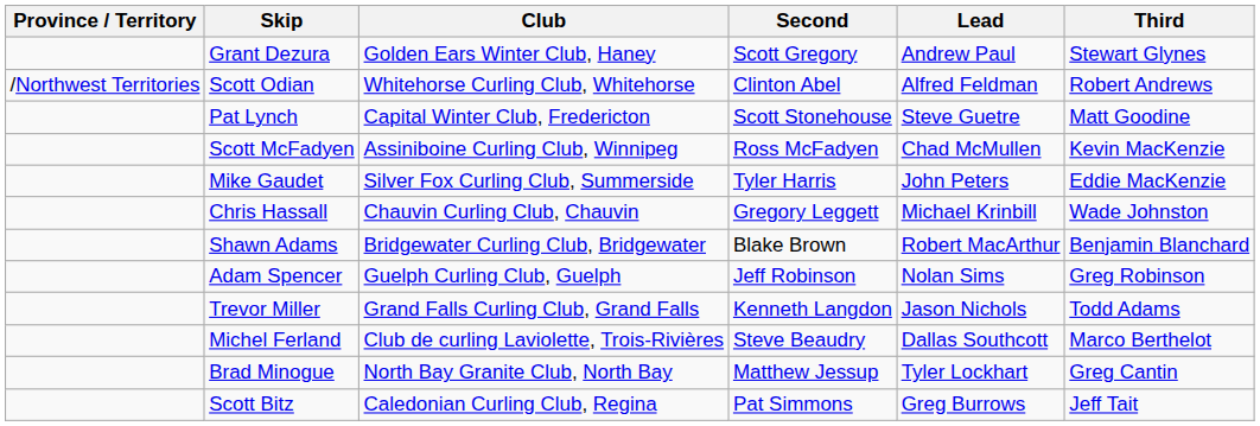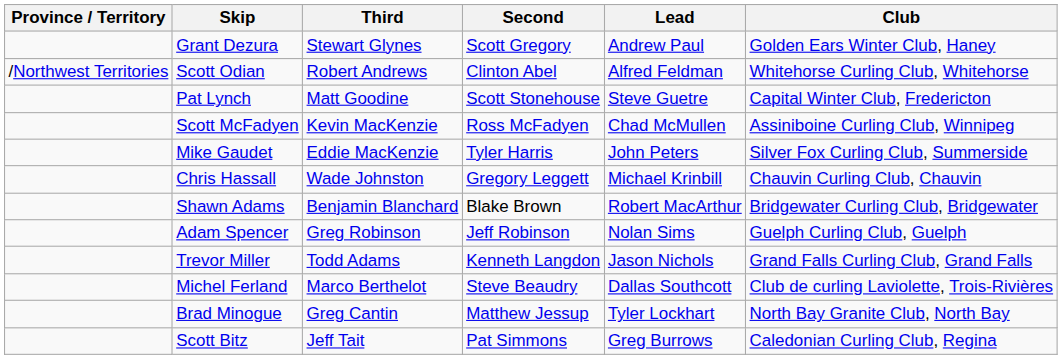 <table class="wikitable">
 <tr>
 <th>Province / Territory</th>
 <th>Skip</th>
-<th>Club</th>
+<th>Third</th>
 <th>Second</th>
 <th>Lead</th>
-<th>Third</th>
+<th>Club</th>
 </tr>
 <tr>
 <td></td>
 <td><a href='#'>Grant Dezura</a></td>
-<td><a href='#'>Golden Ears Winter Club</a>, <a href='#'>Haney</a></td>
+<td><a href='#'>Stewart Glynes</a></td>
 <td><a href='#'>Scott Gregory</a></td>
 <td><a href='#'>Andrew Paul</a></td>
-<td><a href='#'>Stewart Glynes</a></td>
+<td><a href='#'>Golden Ears Winter Club</a>, <a href='#'>Haney</a></td>
 </tr>
 <tr>
 <td>/<a href='#'>Northwest Territories</a></td>
 <td><a href='#'>Scott Odian</a></td>
-<td><a href='#'>Whitehorse Curling Club</a>, <a href='#'>Whitehorse</a></td>
+<td><a href='#'>Robert Andrews</a></td>
 <td><a href='#'>Clinton Abel</a></td>
 <td><a href='#'>Alfred Feldman</a></td>
-<td><a href='#'>Robert Andrews</a></td>
+<td><a href='#'>Whitehorse Curling Club</a>, <a href='#'>Whitehorse</a></td>
 </tr>
 <tr>
 <td></td>
 <td><a href='#'>Pat Lynch</a></td>
-<td><a href='#'>Capital Winter Club</a>, <a href='#'>Fredericton</a></td>
+<td><a href='#'>Matt Goodine</a></td>
 <td><a href='#'>Scott Stonehouse</a></td>
 <td><a href='#'>Steve Guetre</a></td>
-<td><a href='#'>Matt Goodine</a></td>
+<td><a href='#'>Capital Winter Club</a>, <a href='#'>Fredericton</a></td>
 </tr>
 <tr>
 <td></td>
 <td><a href='#'>Scott McFadyen</a></td>
-<td><a href='#'>Assiniboine Curling Club</a>, <a href='#'>Winnipeg</a></td>
+<td><a href='#'>Kevin MacKenzie</a></td>
 <td><a href='#'>Ross McFadyen</a></td>
 <td><a href='#'>Chad McMullen</a></td>
-<td><a href='#'>Kevin MacKenzie</a></td>
+<td><a href='#'>Assiniboine Curling Club</a>, <a href='#'>Winnipeg</a></td>
 </tr>
 <tr>
 <td></td>
 <td><a href='#'>Mike Gaudet</a></td>
-<td><a href='#'>Silver Fox Curling Club</a>, <a href='#'>Summerside</a></td>
+<td><a href='#'>Eddie MacKenzie</a></td>
 <td><a href='#'>Tyler Harris</a></td>
 <td><a href='#'>John Peters</a></td>
-<td><a href='#'>Eddie MacKenzie</a></td>
+<td><a href='#'>Silver Fox Curling Club</a>, <a href='#'>Summerside</a></td>
 </tr>
 <tr>
 <td></td>
 <td><a href='#'>Chris Hassall</a></td>
-<td><a href='#'>Chauvin Curling Club</a>, <a href='#'>Chauvin</a></td>
+<td><a href='#'>Wade Johnston</a></td>
 <td><a href='#'>Gregory Leggett</a></td>
 <td><a href='#'>Michael Krinbill</a></td>
-<td><a href='#'>Wade Johnston</a></td>
+<td><a href='#'>Chauvin Curling Club</a>, <a href='#'>Chauvin</a></td>
 </tr>
 <tr>
 <td></td>
 <td><a href='#'>Shawn Adams</a></td>
-<td><a href='#'>Bridgewater Curling Club</a>, <a href='#'>Bridgewater</a></td>
+<td><a href='#'>Benjamin Blanchard</a></td>
 <td>Blake Brown</td>
 <td><a href='#'>Robert MacArthur</a></td>
-<td><a href='#'>Benjamin Blanchard</a></td>
+<td><a href='#'>Bridgewater Curling Club</a>, <a href='#'>Bridgewater</a></td>
 </tr>
 <tr>
 <td></td>
 <td><a href='#'>Adam Spencer</a></td>
-<td><a href='#'>Guelph Curling Club</a>, <a href='#'>Guelph</a></td>
+<td><a href='#'>Greg Robinson</a></td>
 <td><a href='#'>Jeff Robinson</a></td>
 <td><a href='#'>Nolan Sims</a></td>
-<td><a href='#'>Greg Robinson</a></td>
+<td><a href='#'>Guelph Curling Club</a>, <a href='#'>Guelph</a></td>
 </tr>
 <tr>
 <td></td>
 <td><a href='#'>Trevor Miller</a></td>
-<td><a href='#'>Grand Falls Curling Club</a>, <a href='#'>Grand Falls</a></td>
+<td><a href='#'>Todd Adams</a></td>
 <td><a href='#'>Kenneth Langdon</a></td>
 <td><a href='#'>Jason Nichols</a></td>
-<td><a href='#'>Todd Adams</a></td>
+<td><a href='#'>Grand Falls Curling Club</a>, <a href='#'>Grand Falls</a></td>
 </tr>
 <tr>
 <td></td>
 <td><a href='#'>Michel Ferland</a></td>
-<td><a href='#'>Club de curling Laviolette</a>, <a href='#'>Trois-Rivières</a></td>
+<td><a href='#'>Marco Berthelot</a></td>
 <td><a href='#'>Steve Beaudry</a></td>
 <td><a href='#'>Dallas Southcott</a></td>
-<td><a href='#'>Marco Berthelot</a></td>
+<td><a href='#'>Club de curling Laviolette</a>, <a href='#'>Trois-Rivières</a></td>
 </tr>
 <tr>
 <td></td>
 <td><a href='#'>Brad Minogue</a></td>
-<td><a href='#'>North Bay Granite Club</a>, <a href='#'>North Bay</a></td>
+<td><a href='#'>Greg Cantin</a></td>
 <td><a href='#'>Matthew Jessup</a></td>
 <td><a href='#'>Tyler Lockhart</a></td>
-<td><a href='#'>Greg Cantin</a></td>
+<td><a href='#'>North Bay Granite Club</a>, <a href='#'>North Bay</a></td>
 </tr>
 <tr>
 <td></td>
 <td><a href='#'>Scott Bitz</a></td>
-<td><a href='#'>Caledonian Curling Club</a>, <a href='#'>Regina</a></td>
+<td><a href='#'>Jeff Tait</a></td>
 <td><a href='#'>Pat Simmons</a></td>
 <td><a href='#'>Greg Burrows</a></td>
-<td><a href='#'>Jeff Tait</a></td>
+<td><a href='#'>Caledonian Curling Club</a>, <a href='#'>Regina</a></td>
 </tr>
 </table>
